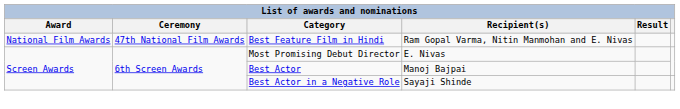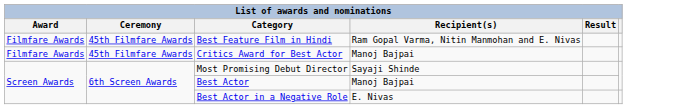 <table class="wikitable sortable" style="font-size:small">
 <tr style="background:#ccc; text-align:center;">
 <th colspan="6" style="background: LightSteelBlue;">List of awards and nominations</th>
 </tr>
 <tr style="background:#ccc; text-align:center;">
 <th>Award</th>
 <th>Ceremony</th>
 <th>Category</th>
 <th>Recipient(s)</th>
 <th>Result</th>
 <th class="unsortable"></th>
 </tr>
 <tr>
-<td><a href='#'>National Film Awards</a></td>
-<td><a href='#'>47th National Film Awards</a></td>
+<td><a href='#'>Filmfare Awards</a></td>
+<td><a href='#'>45th Filmfare Awards</a></td>
 <td><a href='#'>Best Feature Film in Hindi</a></td>
 <td>Ram Gopal Varma, Nitin Manmohan and E. Nivas</td>
+<td></td>
+<td></td>
+</tr>
+<tr>
+<td><a href='#'>Filmfare Awards</a></td>
+<td><a href='#'>45th Filmfare Awards</a></td>
+<td><a href='#'>Critics Award for Best Actor</a></td>
+<td>Manoj Bajpai</td>
 <td></td>
 <td></td>
 </tr>
 <tr>
 <td rowspan="3"><a href='#'>Screen Awards</a></td>
 <td rowspan="3"><a href='#'>6th Screen Awards</a></td>
 <td>Most Promising Debut Director</td>
-<td>E. Nivas</td>
+<td>Sayaji Shinde</td>
 <td></td>
 <td rowspan="2"></td>
 </tr>
 <tr>
 <td><a href='#'>Best Actor</a></td>
 <td>Manoj Bajpai</td>
 <td></td>
 </tr>
 <tr>
 <td><a href='#'>Best Actor in a Negative Role</a></td>
-<td>Sayaji Shinde</td>
+<td>E. Nivas</td>
 <td></td>
 <td></td>
 </tr>
 </table>
